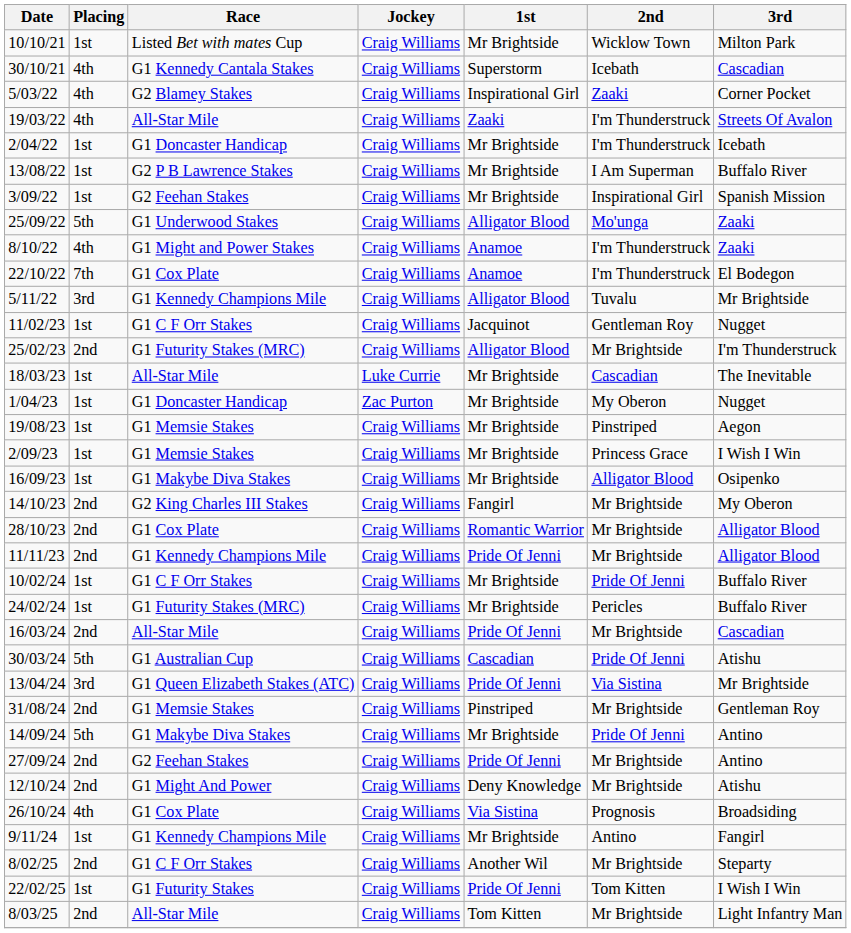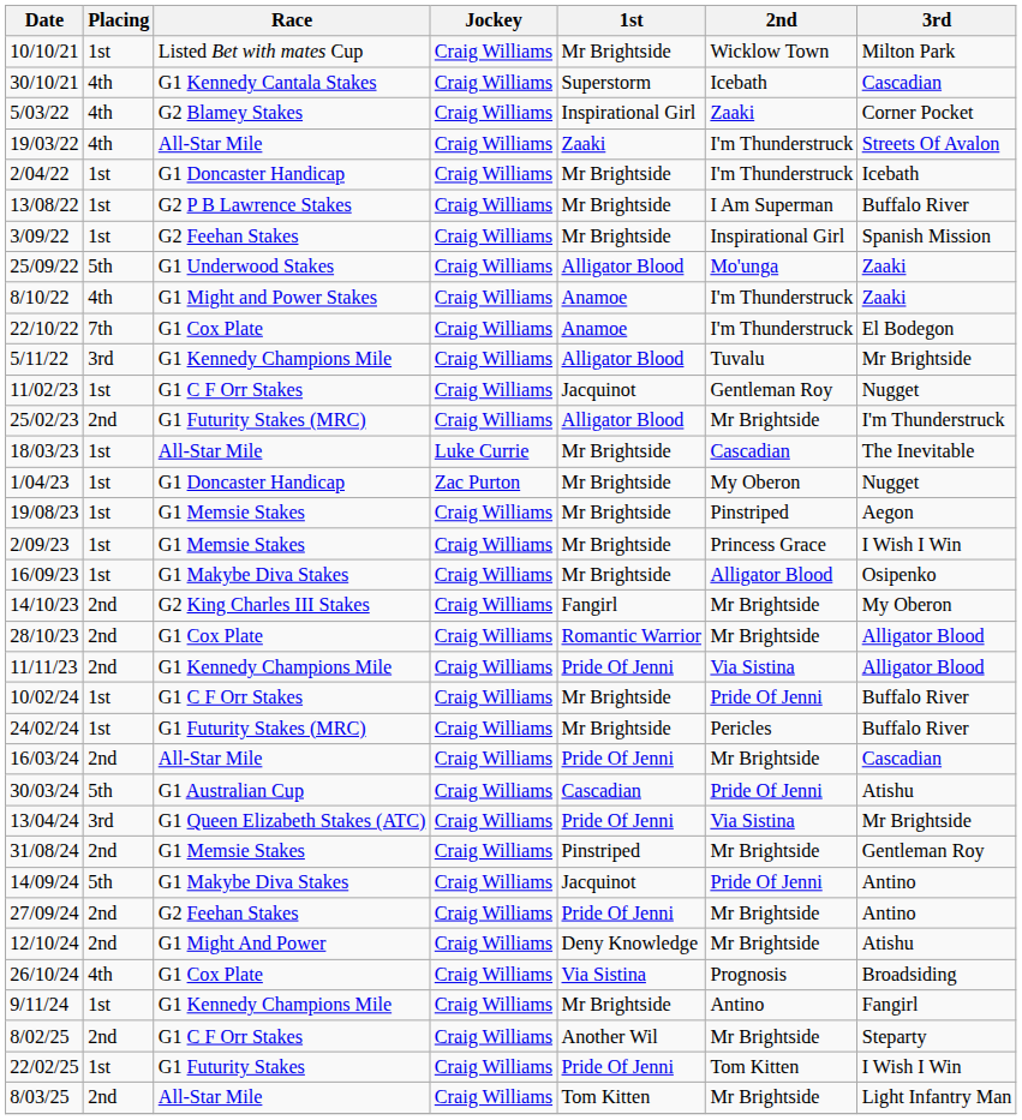 <table class="sortable wikitable">
 <tr>
 <th>Date</th>
 <th>Placing</th>
 <th>Race</th>
 <th>Jockey</th>
 <th>1st</th>
 <th>2nd</th>
 <th>3rd</th>
 </tr>
 <tr>
 <td>10/10/21 </td>
 <td>1st</td>
 <td>Listed <em>Bet with mates</em> Cup</td>
 <td><a href='#'>Craig Williams</a></td>
 <td>Mr Brightside</td>
 <td>Wicklow Town</td>
 <td>Milton Park</td>
 </tr>
 <tr>
 <td>30/10/21</td>
 <td>4th</td>
 <td>G1 <a href='#'>Kennedy Cantala Stakes</a></td>
 <td><a href='#'>Craig Williams</a></td>
 <td>Superstorm</td>
 <td>Icebath</td>
 <td><a href='#'>Cascadian</a></td>
 </tr>
 <tr>
 <td>5/03/22</td>
 <td>4th</td>
 <td>G2 <a href='#'>Blamey Stakes</a></td>
 <td><a href='#'>Craig Williams</a></td>
 <td>Inspirational Girl</td>
 <td><a href='#'>Zaaki</a></td>
 <td>Corner Pocket</td>
 </tr>
 <tr>
 <td>19/03/22</td>
 <td>4th</td>
 <td><a href='#'>All-Star Mile</a></td>
 <td><a href='#'>Craig Williams</a></td>
 <td><a href='#'>Zaaki</a></td>
 <td>I'm Thunderstruck</td>
 <td><a href='#'>Streets Of Avalon</a></td>
 </tr>
 <tr>
 <td>2/04/22</td>
 <td>1st</td>
 <td>G1 <a href='#'>Doncaster Handicap</a></td>
 <td><a href='#'>Craig Williams</a></td>
 <td>Mr Brightside</td>
 <td>I'm Thunderstruck</td>
 <td>Icebath</td>
 </tr>
 <tr>
 <td>13/08/22</td>
 <td>1st</td>
 <td>G2 <a href='#'>P B Lawrence Stakes</a></td>
 <td><a href='#'>Craig Williams</a></td>
 <td>Mr Brightside</td>
 <td>I Am Superman</td>
 <td>Buffalo River</td>
 </tr>
 <tr>
 <td>3/09/22</td>
 <td>1st</td>
 <td>G2 <a href='#'>Feehan Stakes</a></td>
 <td><a href='#'>Craig Williams</a></td>
 <td>Mr Brightside</td>
 <td>Inspirational Girl</td>
 <td>Spanish Mission</td>
 </tr>
 <tr>
 <td>25/09/22</td>
 <td>5th</td>
 <td>G1 <a href='#'>Underwood Stakes</a></td>
 <td><a href='#'>Craig Williams</a></td>
 <td><a href='#'>Alligator Blood</a></td>
 <td><a href='#'>Mo'unga</a></td>
 <td><a href='#'>Zaaki</a></td>
 </tr>
 <tr>
 <td>8/10/22</td>
 <td>4th</td>
 <td>G1 <a href='#'>Might and Power Stakes</a></td>
 <td><a href='#'>Craig Williams</a></td>
 <td><a href='#'>Anamoe</a></td>
 <td>I'm Thunderstruck</td>
 <td><a href='#'>Zaaki</a></td>
 </tr>
 <tr>
 <td>22/10/22</td>
 <td>7th</td>
 <td>G1 <a href='#'>Cox Plate</a></td>
 <td><a href='#'>Craig Williams</a></td>
 <td><a href='#'>Anamoe</a></td>
 <td>I'm Thunderstruck</td>
 <td>El Bodegon</td>
 </tr>
 <tr>
 <td>5/11/22</td>
 <td>3rd</td>
 <td>G1 <a href='#'>Kennedy Champions Mile</a></td>
 <td><a href='#'>Craig Williams</a></td>
 <td><a href='#'>Alligator Blood</a></td>
 <td>Tuvalu</td>
 <td>Mr Brightside</td>
 </tr>
 <tr>
 <td>11/02/23</td>
 <td>1st</td>
 <td>G1 <a href='#'>C F Orr Stakes</a></td>
 <td><a href='#'>Craig Williams</a></td>
 <td>Jacquinot</td>
 <td>Gentleman Roy</td>
 <td>Nugget</td>
 </tr>
 <tr>
 <td>25/02/23</td>
 <td>2nd</td>
 <td>G1 <a href='#'>Futurity Stakes (MRC)</a></td>
 <td><a href='#'>Craig Williams</a></td>
 <td><a href='#'>Alligator Blood</a></td>
 <td>Mr Brightside</td>
 <td>I'm Thunderstruck</td>
 </tr>
 <tr>
 <td>18/03/23</td>
 <td>1st</td>
 <td><a href='#'>All-Star Mile</a></td>
 <td><a href='#'>Luke Currie</a></td>
 <td>Mr Brightside</td>
 <td><a href='#'>Cascadian</a></td>
 <td>The Inevitable</td>
 </tr>
 <tr>
 <td>1/04/23</td>
 <td>1st</td>
 <td>G1 <a href='#'>Doncaster Handicap</a></td>
 <td><a href='#'>Zac Purton</a></td>
 <td>Mr Brightside</td>
 <td>My Oberon</td>
 <td>Nugget</td>
 </tr>
 <tr>
 <td>19/08/23</td>
 <td>1st</td>
 <td>G1 <a href='#'>Memsie Stakes</a></td>
 <td><a href='#'>Craig Williams</a></td>
 <td>Mr Brightside</td>
 <td>Pinstriped</td>
 <td>Aegon</td>
 </tr>
 <tr>
 <td>2/09/23</td>
 <td>1st</td>
 <td>G1 <a href='#'>Memsie Stakes</a></td>
 <td><a href='#'>Craig Williams</a></td>
 <td>Mr Brightside</td>
 <td>Princess Grace</td>
 <td>I Wish I Win</td>
 </tr>
 <tr>
 <td>16/09/23</td>
 <td>1st</td>
 <td>G1 <a href='#'>Makybe Diva Stakes</a></td>
 <td><a href='#'>Craig Williams</a></td>
 <td>Mr Brightside</td>
 <td><a href='#'>Alligator Blood</a></td>
 <td>Osipenko</td>
 </tr>
 <tr>
 <td>14/10/23</td>
 <td>2nd</td>
 <td>G2 <a href='#'>King Charles III Stakes</a></td>
 <td><a href='#'>Craig Williams</a></td>
 <td>Fangirl</td>
 <td>Mr Brightside</td>
 <td>My Oberon</td>
 </tr>
 <tr>
 <td>28/10/23</td>
 <td>2nd</td>
 <td>G1 <a href='#'>Cox Plate</a></td>
 <td><a href='#'>Craig Williams</a></td>
 <td><a href='#'>Romantic Warrior</a></td>
 <td>Mr Brightside</td>
 <td><a href='#'>Alligator Blood</a></td>
 </tr>
 <tr>
 <td>11/11/23</td>
 <td>2nd</td>
 <td>G1 <a href='#'>Kennedy Champions Mile</a></td>
 <td><a href='#'>Craig Williams</a></td>
 <td><a href='#'>Pride Of Jenni</a></td>
-<td>Mr Brightside</td>
+<td><a href='#'>Via Sistina</a></td>
 <td><a href='#'>Alligator Blood</a></td>
 </tr>
 <tr>
 <td>10/02/24</td>
 <td>1st</td>
 <td>G1 <a href='#'>C F Orr Stakes</a></td>
 <td><a href='#'>Craig Williams</a></td>
 <td>Mr Brightside</td>
 <td><a href='#'>Pride Of Jenni</a></td>
 <td>Buffalo River</td>
 </tr>
 <tr>
 <td>24/02/24</td>
 <td>1st</td>
 <td>G1 <a href='#'>Futurity Stakes (MRC)</a></td>
 <td><a href='#'>Craig Williams</a></td>
 <td>Mr Brightside</td>
 <td>Pericles</td>
 <td>Buffalo River</td>
 </tr>
 <tr>
 <td>16/03/24</td>
 <td>2nd</td>
 <td><a href='#'>All-Star Mile</a></td>
 <td><a href='#'>Craig Williams</a></td>
 <td><a href='#'>Pride Of Jenni</a></td>
 <td>Mr Brightside</td>
 <td><a href='#'>Cascadian</a></td>
 </tr>
 <tr>
 <td>30/03/24</td>
 <td>5th</td>
 <td>G1 <a href='#'>Australian Cup</a></td>
 <td><a href='#'>Craig Williams</a></td>
 <td><a href='#'>Cascadian</a></td>
 <td><a href='#'>Pride Of Jenni</a></td>
 <td>Atishu</td>
 </tr>
 <tr>
 <td>13/04/24</td>
 <td>3rd</td>
 <td>G1 <a href='#'>Queen Elizabeth Stakes (ATC)</a></td>
 <td><a href='#'>Craig Williams</a></td>
 <td><a href='#'>Pride Of Jenni</a></td>
 <td><a href='#'>Via Sistina</a></td>
 <td>Mr Brightside</td>
 </tr>
 <tr>
 <td>31/08/24</td>
 <td>2nd</td>
 <td>G1 <a href='#'>Memsie Stakes</a></td>
 <td><a href='#'>Craig Williams</a></td>
 <td>Pinstriped</td>
 <td>Mr Brightside</td>
 <td>Gentleman Roy</td>
 </tr>
 <tr>
 <td>14/09/24</td>
 <td>5th</td>
 <td>G1 <a href='#'>Makybe Diva Stakes</a></td>
 <td><a href='#'>Craig Williams</a></td>
-<td>Mr Brightside</td>
+<td>Jacquinot</td>
 <td><a href='#'>Pride Of Jenni</a></td>
 <td>Antino</td>
 </tr>
 <tr>
 <td>27/09/24</td>
 <td>2nd</td>
 <td>G2 <a href='#'>Feehan Stakes</a></td>
 <td><a href='#'>Craig Williams</a></td>
 <td><a href='#'>Pride Of Jenni</a></td>
 <td>Mr Brightside</td>
 <td>Antino</td>
 </tr>
 <tr>
 <td>12/10/24</td>
 <td>2nd</td>
 <td>G1 <a href='#'>Might And Power</a></td>
 <td><a href='#'>Craig Williams</a></td>
 <td>Deny Knowledge</td>
 <td>Mr Brightside</td>
 <td>Atishu</td>
 </tr>
 <tr>
 <td>26/10/24</td>
 <td>4th</td>
 <td>G1 <a href='#'>Cox Plate</a></td>
 <td><a href='#'>Craig Williams</a></td>
 <td><a href='#'>Via Sistina</a></td>
 <td>Prognosis</td>
 <td>Broadsiding</td>
 </tr>
 <tr>
 <td>9/11/24</td>
 <td>1st</td>
 <td>G1 <a href='#'>Kennedy Champions Mile</a></td>
 <td><a href='#'>Craig Williams</a></td>
 <td>Mr Brightside</td>
 <td>Antino</td>
 <td>Fangirl</td>
 </tr>
 <tr>
 <td>8/02/25</td>
 <td>2nd</td>
 <td>G1 <a href='#'>C F Orr Stakes</a></td>
 <td><a href='#'>Craig Williams</a></td>
 <td>Another Wil</td>
 <td>Mr Brightside</td>
 <td>Steparty</td>
 </tr>
 <tr>
 <td>22/02/25</td>
 <td>1st</td>
 <td>G1 <a href='#'>Futurity Stakes</a></td>
 <td><a href='#'>Craig Williams</a></td>
 <td><a href='#'>Pride Of Jenni</a></td>
 <td>Tom Kitten</td>
 <td>I Wish I Win</td>
 </tr>
 <tr>
 <td>8/03/25</td>
 <td>2nd</td>
 <td><a href='#'>All-Star Mile</a></td>
 <td><a href='#'>Craig Williams</a></td>
 <td>Tom Kitten</td>
 <td>Mr Brightside</td>
 <td>Light Infantry Man</td>
 </tr>
 <tr>
 </tr>
 </table>
